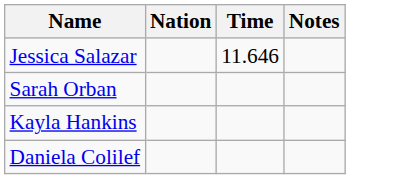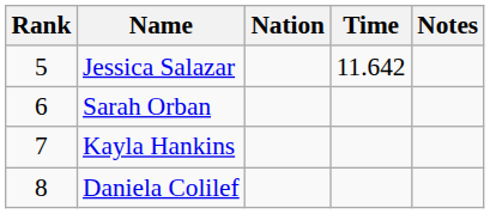 <table class="wikitable sortable" style="text-align:center">
 <tr>
+<th>Rank</th>
 <th>Name</th>
 <th>Nation</th>
 <th>Time</th>
 <th>Notes</th>
 </tr>
 <tr>
+<td>5</td>
 <td align=left><a href='#'>Jessica Salazar</a></td>
 <td align=left></td>
-<td>11.646</td>
+<td>11.642</td>
 <td></td>
 </tr>
 <tr>
+<td>6</td>
 <td align=left><a href='#'>Sarah Orban</a></td>
 <td align=left></td>
 <td></td>
 <td></td>
 </tr>
 <tr>
+<td>7</td>
 <td align=left><a href='#'>Kayla Hankins</a></td>
 <td align=left></td>
 <td></td>
 <td></td>
 </tr>
 <tr>
+<td>8</td>
 <td align=left><a href='#'>Daniela Colilef</a></td>
 <td align=left></td>
 <td></td>
 <td></td>
 </tr>
 </table>
